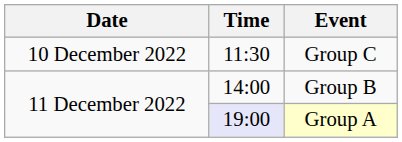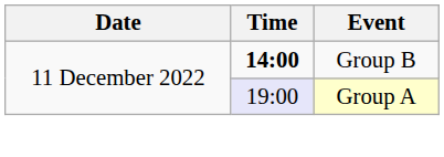 <table class = "wikitable" style="text-align:center;">
 <tr>
 <th width=150>Date</th>
 <th width=50>Time</th>
 <th width=80>Event</th>
 </tr>
 <tr>
-<td>10 December 2022</td>
-<td>11:30</td>
-<td>Group C</td>
-</tr>
-<tr>
 <td rowspan=2>11 December 2022</td>
-<td>14:00</td>
+<td><strong>14:00</strong></td>
 <td>Group B</td>
 </tr>
 <tr>
 <td style="background: lavender;">19:00</td>
 <td bgcolor=ffffcc>Group A</td>
 </tr>
 </table>
